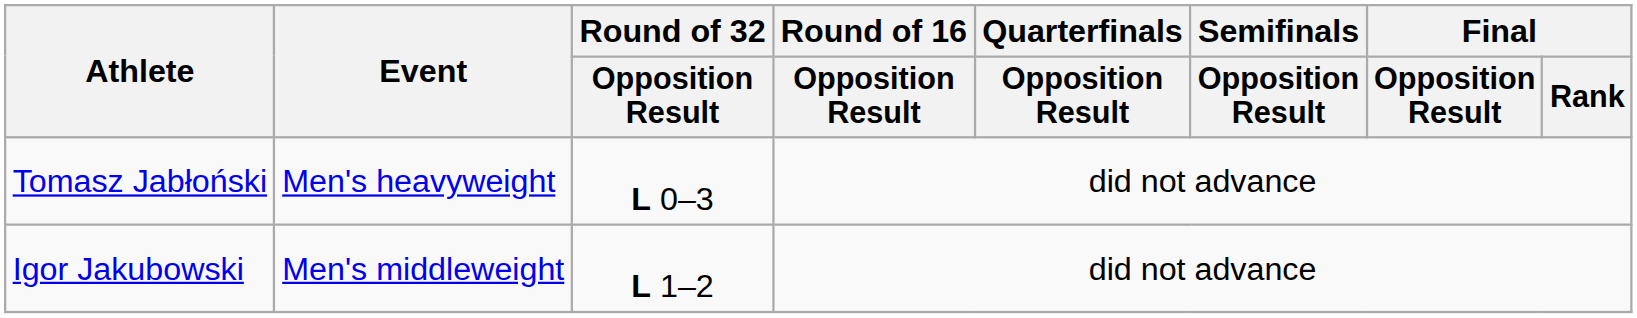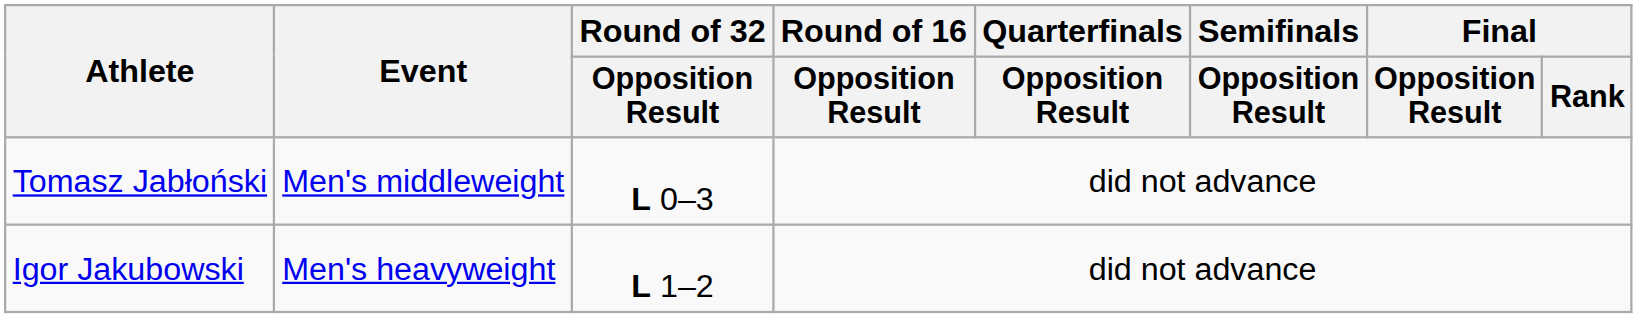 <table class="wikitable" style="font-size:90%">
 <tr>
 <th rowspan=2>Athlete</th>
 <th rowspan=2>Event</th>
 <th>Round of 32</th>
 <th>Round of 16</th>
 <th>Quarterfinals</th>
 <th>Semifinals</th>
 <th colspan=2>Final</th>
 </tr>
 <tr style="font-size:95%">
 <th>Opposition<br>Result</th>
 <th>Opposition<br>Result</th>
 <th>Opposition<br>Result</th>
 <th>Opposition<br>Result</th>
 <th>Opposition<br>Result</th>
 <th>Rank</th>
 </tr>
 <tr align=center>
 <td align=left><a href='#'>Tomasz Jabłoński</a></td>
-<td align=left><a href='#'>Men's heavyweight</a></td>
+<td align=left><a href='#'>Men's middleweight</a></td>
 <td><br><strong>L</strong> 0–3</td>
 <td colspan=5>did not advance</td>
 </tr>
 <tr align=center>
 <td align=left><a href='#'>Igor Jakubowski</a></td>
-<td align=left><a href='#'>Men's middleweight</a></td>
+<td align=left><a href='#'>Men's heavyweight</a></td>
 <td><br><strong>L</strong> 1–2</td>
 <td colspan=5>did not advance</td>
 </tr>
 </table>
